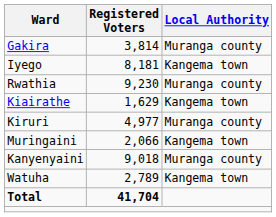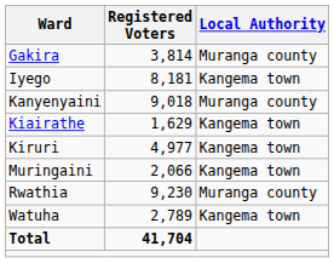 <table class="wikitable">
 <tr>
 <th>Ward</th>
 <th>Registered<br>Voters</th>
 <th><a href='#'>Local Authority</a></th>
 </tr>
 <tr>
 <td><a href='#'>Gakira</a></td>
 <td align=right>3,814</td>
 <td>Muranga county</td>
 </tr>
 <tr>
 <td>Iyego</td>
 <td align=right>8,181</td>
 <td>Kangema town</td>
 </tr>
 <tr>
-<td>Rwathia</td>
-<td align=right>9,230</td>
+<td>Kanyenyaini</td>
+<td align=right>9,018</td>
 <td>Muranga county</td>
 </tr>
 <tr>
 <td><a href='#'>Kiairathe</a></td>
 <td align=right>1,629</td>
 <td>Kangema town</td>
 </tr>
 <tr>
 <td>Kiruri</td>
 <td align=right>4,977</td>
-<td>Muranga county</td>
+<td>Kangema town</td>
 </tr>
 <tr>
 <td>Muringaini</td>
 <td align=right>2,066</td>
 <td>Kangema town</td>
 </tr>
 <tr>
-<td>Kanyenyaini</td>
-<td align=right>9,018</td>
+<td>Rwathia</td>
+<td align=right>9,230</td>
 <td>Muranga county</td>
 </tr>
 <tr>
 <td>Watuha</td>
 <td align=right>2,789</td>
 <td>Kangema town</td>
 </tr>
 <tr>
 <td><strong>Total</strong></td>
 <td align=right><strong>41,704</strong></td>
 <td></td>
 </tr>
 <tr>
 <td colspan="3"></td>
 </tr>
 </table>
